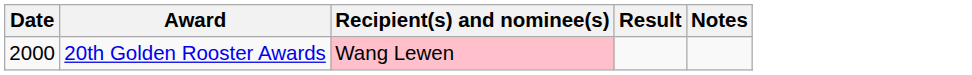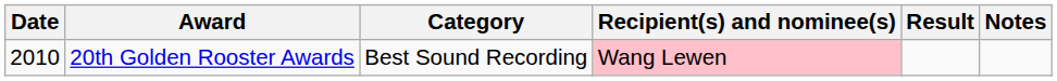 <table class="wikitable">
 <tr>
 <th>Date</th>
 <th>Award</th>
+<th>Category</th>
 <th>Recipient(s) and nominee(s)</th>
 <th>Result</th>
 <th>Notes</th>
 </tr>
 <tr>
-<td>2000</td>
+<td>2010</td>
 <td><a href='#'>20th Golden Rooster Awards</a></td>
+<td>Best Sound Recording</td>
 <td style="background: pink;">Wang Lewen</td>
 <td></td>
 <td></td>
 </tr>
 </table>
